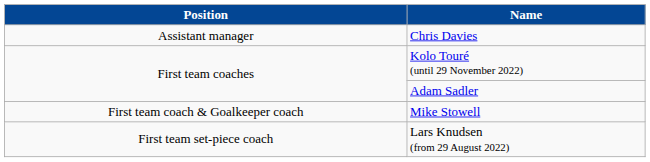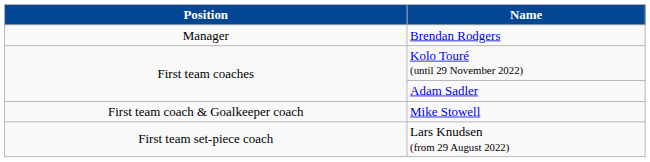 <table class="wikitable" style="text-align:center;width:50%;">
 <tr>
 <th style=background:#034694;color:#FFFFFF>Position</th>
 <th style=background:#034694;color:#FFFFFF>Name</th>
 </tr>
 <tr>
-<td>Assistant manager</td>
-<td align=left> <a href='#'>Chris Davies</a></td>
+<td>Manager</td>
+<td align=left> <a href='#'>Brendan Rodgers</a></td>
 </tr>
 <tr>
 <td rowspan=2>First team coaches</td>
 <td align=left> <a href='#'>Kolo Touré</a> <br><small>(until 29 November 2022)</small></td>
 </tr>
 <tr>
 <td align=left> <a href='#'>Adam Sadler</a></td>
 </tr>
 <tr>
 <td>First team coach & Goalkeeper coach</td>
 <td align=left> <a href='#'>Mike Stowell</a></td>
 </tr>
 <tr>
 <td>First team set-piece coach</td>
 <td align=left> Lars Knudsen <br><small>(from 29 August 2022)</small></td>
 </tr>
 </table>
